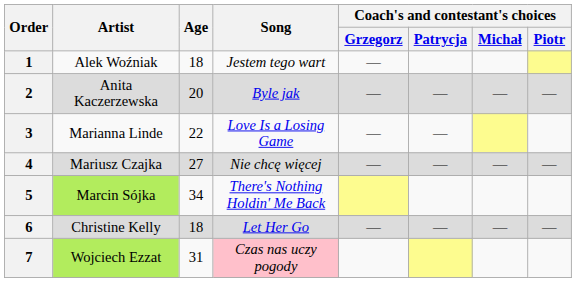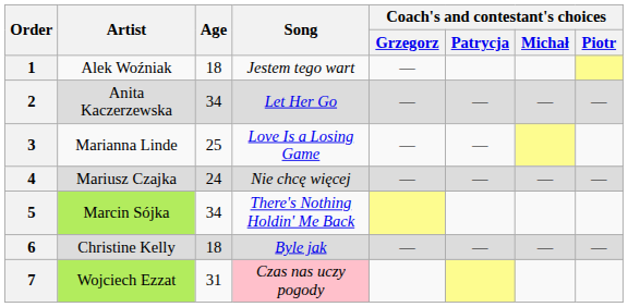 <table class="wikitable" style="text-align:center; width:100%;">
 <tr>
 <th scope="col" rowspan="2" style="width:05%;">Order</th>
 <th scope="col" rowspan="2" style="width:20%;">Artist</th>
 <th scope="col" rowspan="2" style="width:05%;">Age</th>
 <th scope="col" rowspan="2" style="width:20%;">Song</th>
 <th scope="col" colspan="4" style="width:32%;">Coach's and contestant's choices</th>
 </tr>
 <tr>
 <th style="width:07%;"><a href='#'>Grzegorz</a></th>
 <th style="width:07%;"><a href='#'>Patrycja</a></th>
 <th style="width:07%;"><a href='#'>Michał</a></th>
 <th style="width:07%;"><a href='#'>Piotr</a></th>
 </tr>
 <tr>
 <th>1</th>
 <td>Alek Woźniak</td>
 <td>18</td>
 <td><em>Jestem tego wart</em></td>
 <td>—</td>
 <td><strong></strong></td>
 <td><strong></strong></td>
 <td style="background:#fdfc8f;"><strong></strong></td>
 </tr>
 <tr>
 <th>2</th>
 <td style="background:#DCDCDC;">Anita Kaczerzewska</td>
-<td style="background:#DCDCDC;">20</td>
-<td style="background:#DCDCDC;"><em><a href='#'>Byle jak</a></em></td>
+<td style="background:#DCDCDC;">34</td>
+<td style="background:#DCDCDC;"><em><a href='#'>Let Her Go</a></em></td>
 <td style="background:#DCDCDC;">—</td>
 <td style="background:#DCDCDC;">—</td>
 <td style="background:#DCDCDC;">—</td>
 <td style="background:#DCDCDC;">—</td>
 </tr>
 <tr>
 <th>3</th>
 <td>Marianna Linde</td>
-<td>22</td>
+<td>25</td>
 <td><em><a href='#'>Love Is a Losing Game</a></em></td>
 <td>—</td>
 <td>—</td>
 <td style="background:#fdfc8f;"><strong></strong></td>
 <td><strong></strong></td>
 </tr>
 <tr>
 <th>4</th>
 <td style="background:#DCDCDC;">Mariusz Czajka</td>
-<td style="background:#DCDCDC;">27</td>
+<td style="background:#DCDCDC;">24</td>
 <td style="background:#DCDCDC;"><em>Nie chcę więcej</em></td>
 <td style="background:#DCDCDC;">—</td>
 <td style="background:#DCDCDC;">—</td>
 <td style="background:#DCDCDC;">—</td>
 <td style="background:#DCDCDC;">—</td>
 </tr>
 <tr>
 <th>5</th>
 <td style="background:#B2EC5D;">Marcin Sójka</td>
 <td>34</td>
 <td><em><a href='#'>There's Nothing Holdin' Me Back</a></em></td>
 <td style="background:#fdfc8f;"><strong></strong></td>
 <td><strong></strong></td>
 <td><strong></strong></td>
 <td><strong></strong></td>
 </tr>
 <tr>
 <th>6</th>
 <td style="background:#DCDCDC;">Christine Kelly</td>
 <td style="background:#DCDCDC;">18</td>
-<td style="background:#DCDCDC;"><em><a href='#'>Let Her Go</a></em></td>
+<td style="background:#DCDCDC;"><em><a href='#'>Byle jak</a></em></td>
 <td style="background:#DCDCDC;">—</td>
 <td style="background:#DCDCDC;">—</td>
 <td style="background:#DCDCDC;">—</td>
 <td style="background:#DCDCDC;">—</td>
 </tr>
 <tr>
 <th>7</th>
 <td style="background:#B2EC5D;">Wojciech Ezzat</td>
 <td>31</td>
 <td style="background: pink;"><em>Czas nas uczy pogody</em></td>
 <td><strong></strong></td>
 <td style="background:#fdfc8f;"><strong></strong></td>
 <td><strong></strong></td>
 <td><strong></strong></td>
 </tr>
 </table>
